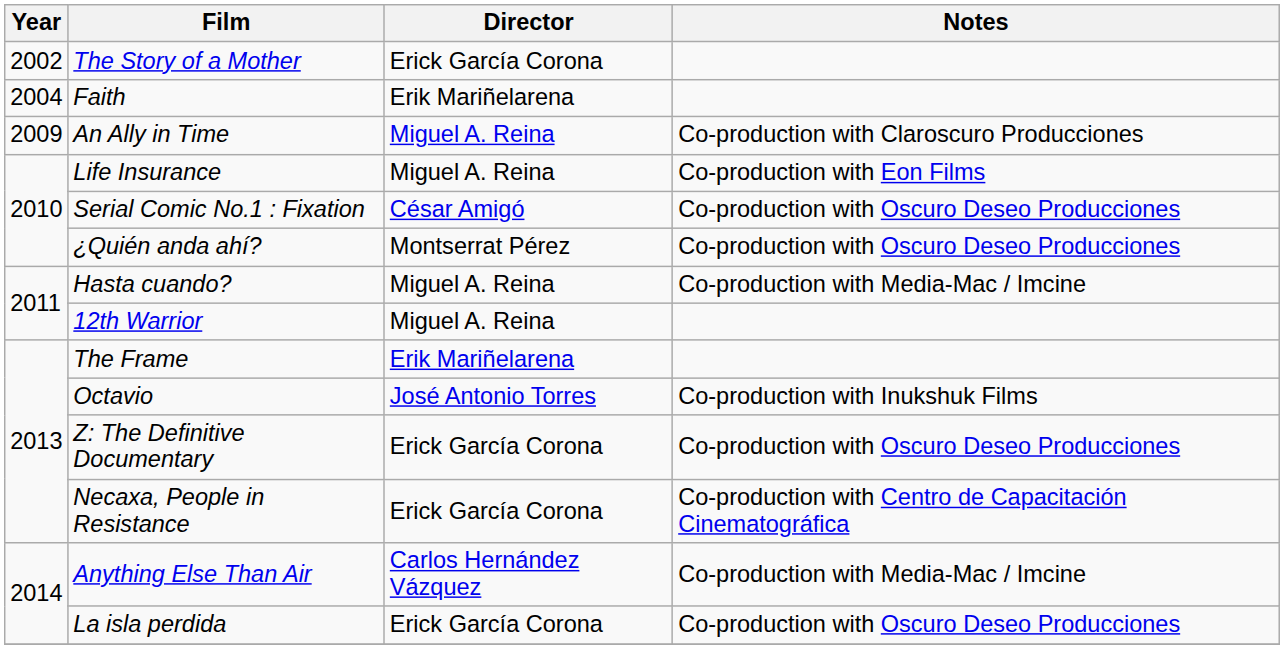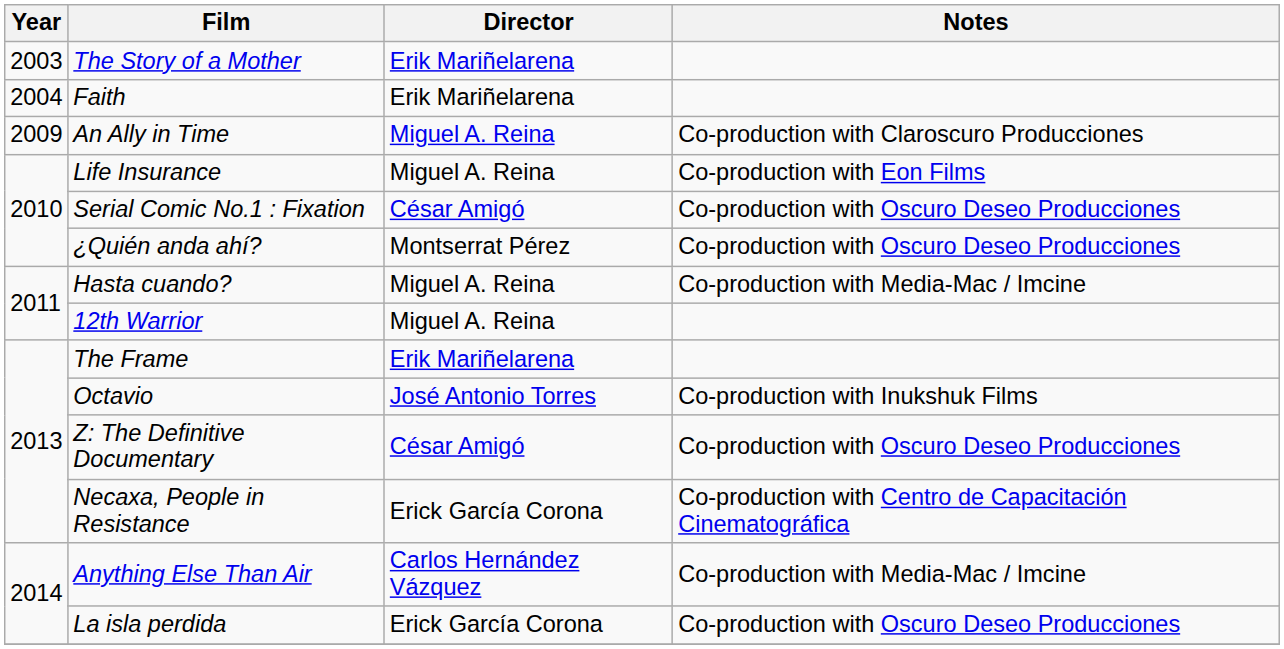 <table class="wikitable sortable">
 <tr>
 <th>Year</th>
 <th>Film</th>
 <th>Director</th>
 <th>Notes</th>
 </tr>
 <tr>
-<td>2002</td>
+<td>2003</td>
 <td><em><a href='#'>The Story of a Mother</a></em></td>
-<td>Erick García Corona</td>
+<td><a href='#'>Erik Mariñelarena</a></td>
 <td></td>
 </tr>
 <tr>
 <td>2004</td>
 <td><em>Faith</em></td>
 <td>Erik Mariñelarena</td>
 <td></td>
 </tr>
 <tr>
 <td>2009</td>
 <td><em>An Ally in Time</em></td>
 <td><a href='#'>Miguel A. Reina</a></td>
 <td>Co-production with Claroscuro Producciones</td>
 </tr>
 <tr>
 <td rowspan="3">2010</td>
 <td><em>Life Insurance</em></td>
 <td>Miguel A. Reina</td>
 <td>Co-production with <a href='#'>Eon Films</a></td>
 </tr>
 <tr>
 <td><em>Serial Comic No.1 : Fixation</em></td>
 <td><a href='#'>César Amigó</a></td>
 <td>Co-production with <a href='#'>Oscuro Deseo Producciones</a></td>
 </tr>
 <tr>
 <td><em>¿Quién anda ahí?</em></td>
 <td>Montserrat Pérez</td>
 <td>Co-production with <a href='#'>Oscuro Deseo Producciones</a></td>
 </tr>
 <tr>
 <td rowspan="2">2011</td>
 <td><em>Hasta cuando?</em></td>
 <td>Miguel A. Reina</td>
 <td>Co-production with Media-Mac / Imcine</td>
 </tr>
 <tr>
 <td><em><a href='#'>12th Warrior</a></em></td>
 <td>Miguel A. Reina</td>
 <td></td>
 </tr>
 <tr>
 <td rowspan="4">2013</td>
 <td><em>The Frame</em></td>
 <td><a href='#'>Erik Mariñelarena</a></td>
 <td></td>
 </tr>
 <tr>
 <td><em>Octavio</em></td>
 <td><a href='#'>José Antonio Torres</a></td>
 <td>Co-production with Inukshuk Films</td>
 </tr>
 <tr>
 <td><em>Z: The Definitive Documentary</em></td>
-<td>Erick García Corona</td>
+<td><a href='#'>César Amigó</a></td>
 <td>Co-production with <a href='#'>Oscuro Deseo Producciones</a></td>
 </tr>
 <tr>
 <td><em>Necaxa, People in Resistance</em></td>
 <td>Erick García Corona</td>
 <td>Co-production with <a href='#'>Centro de Capacitación Cinematográfica</a></td>
 </tr>
 <tr>
 <td rowspan="2">2014</td>
 <td><em><a href='#'>Anything Else Than Air</a></em></td>
 <td><a href='#'>Carlos Hernández Vázquez</a></td>
 <td>Co-production with Media-Mac / Imcine</td>
 </tr>
 <tr>
 <td><em>La isla perdida</em></td>
 <td>Erick García Corona</td>
 <td>Co-production with <a href='#'>Oscuro Deseo Producciones</a></td>
 </tr>
 <tr>
 </tr>
 </table>
